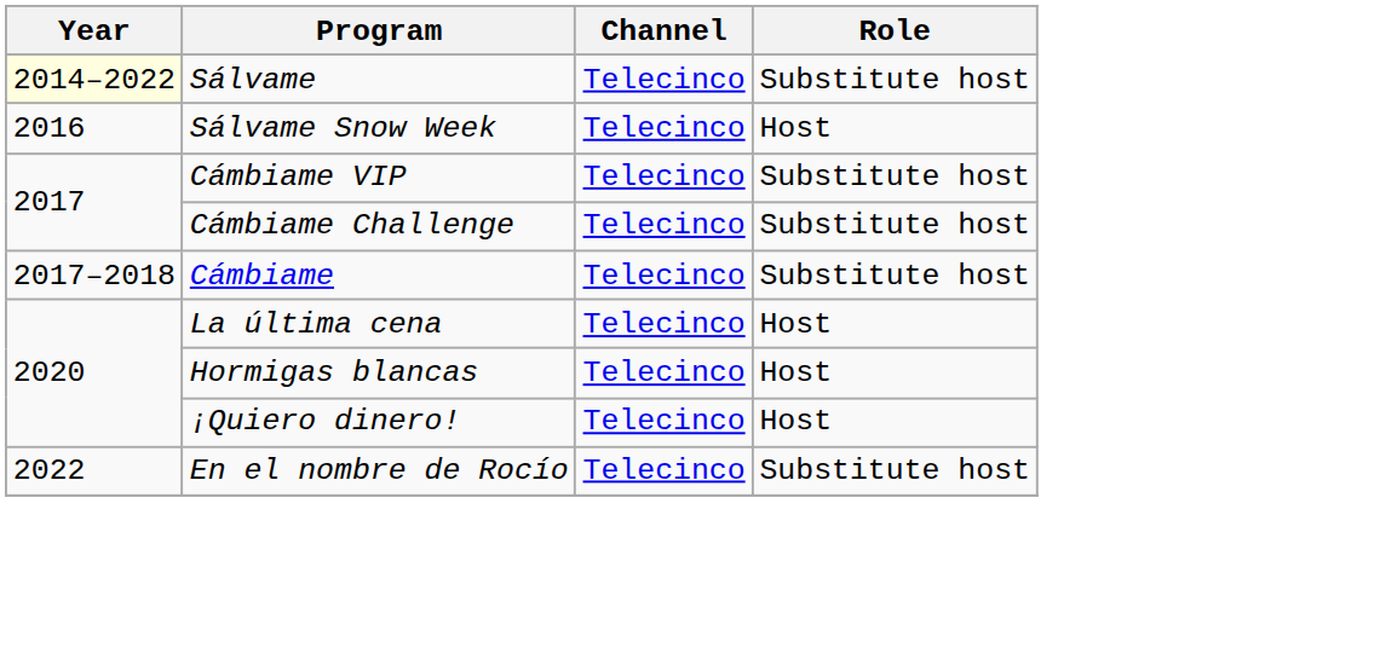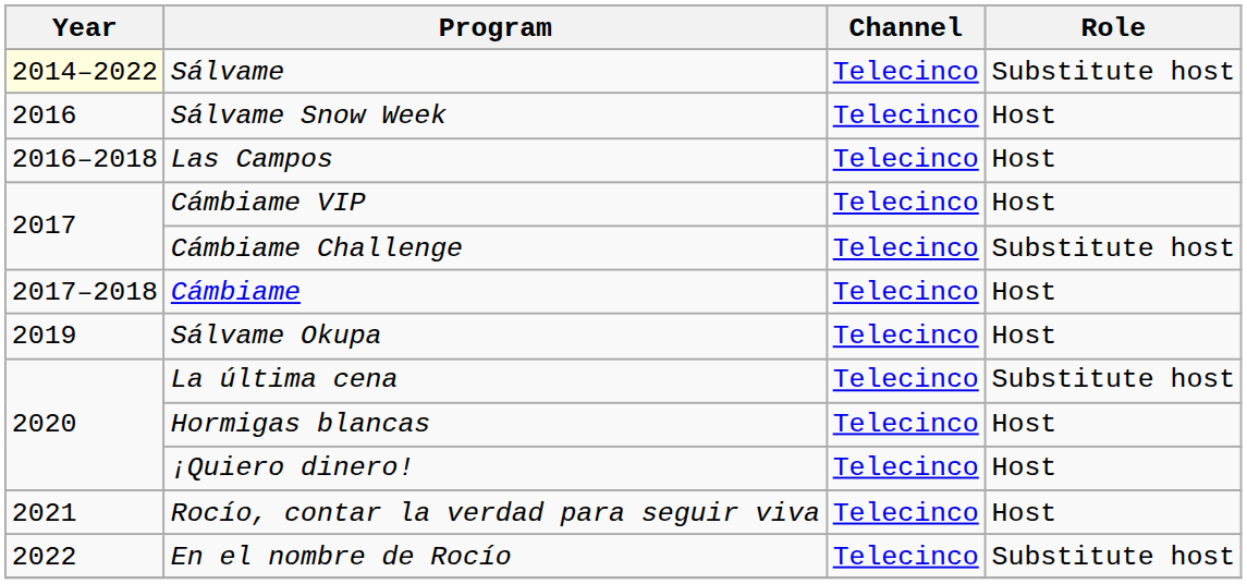 <table class="wikitable">
 <tr>
 <th>Year</th>
 <th>Program</th>
 <th>Channel</th>
 <th>Role</th>
 </tr>
 <tr>
 <td style="background: lightyellow;">2014–2022</td>
 <td><em>Sálvame </em></td>
 <td><a href='#'>Telecinco</a></td>
 <td>Substitute host</td>
 </tr>
 <tr>
 <td>2016</td>
 <td><em>Sálvame Snow Week </em></td>
 <td><a href='#'>Telecinco</a></td>
 <td>Host</td>
 </tr>
 <tr>
+<td>2016–2018</td>
+<td><em>Las Campos </em></td>
+<td><a href='#'>Telecinco</a></td>
+<td>Host</td>
+</tr>
+<tr>
 <td rowspan="2">2017</td>
 <td><em>Cámbiame VIP </em></td>
 <td><a href='#'>Telecinco</a></td>
-<td>Substitute host</td>
+<td>Host</td>
 </tr>
 <tr>
 <td><em>Cámbiame Challenge </em></td>
 <td><a href='#'>Telecinco</a></td>
 <td>Substitute host</td>
 </tr>
 <tr>
 <td>2017–2018</td>
 <td><em><a href='#'>Cámbiame</a> </em></td>
 <td><a href='#'>Telecinco</a></td>
-<td>Substitute host</td>
+<td>Host</td>
+</tr>
+<tr>
+<td>2019</td>
+<td><em>Sálvame Okupa</em></td>
+<td><a href='#'>Telecinco</a></td>
+<td>Host</td>
 </tr>
 <tr>
 <td rowspan="3">2020</td>
 <td><em>La última cena </em></td>
 <td><a href='#'>Telecinco</a></td>
-<td>Host</td>
+<td>Substitute host</td>
 </tr>
 <tr>
 <td><em>Hormigas blancas </em></td>
 <td><a href='#'>Telecinco</a></td>
 <td>Host</td>
 </tr>
 <tr>
 <td><em>¡Quiero dinero! </em></td>
 <td><a href='#'>Telecinco</a></td>
 <td>Host</td>
 </tr>
 <tr>
+<td>2021</td>
+<td><em>Rocío, contar la verdad para seguir viva</em></td>
+<td><a href='#'>Telecinco</a></td>
+<td>Host</td>
+</tr>
+<tr>
 <td rowspan="1">2022</td>
 <td><em>En el nombre de Rocío</em></td>
 <td><a href='#'>Telecinco</a></td>
 <td>Substitute host</td>
 </tr>
 <tr>
 </tr>
 </table>
